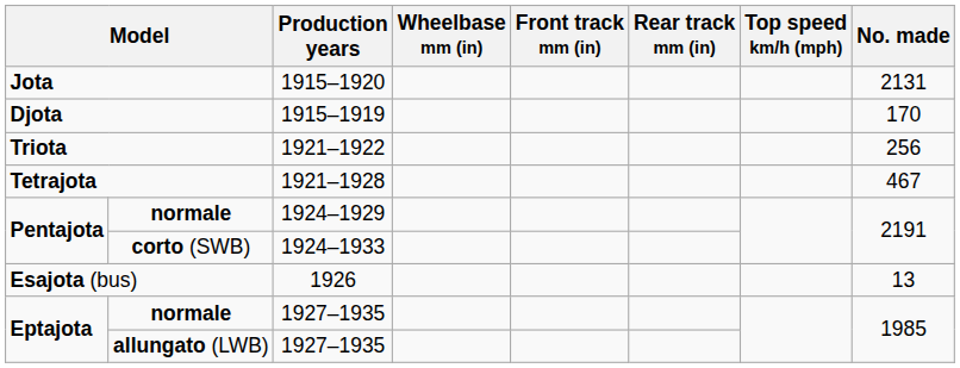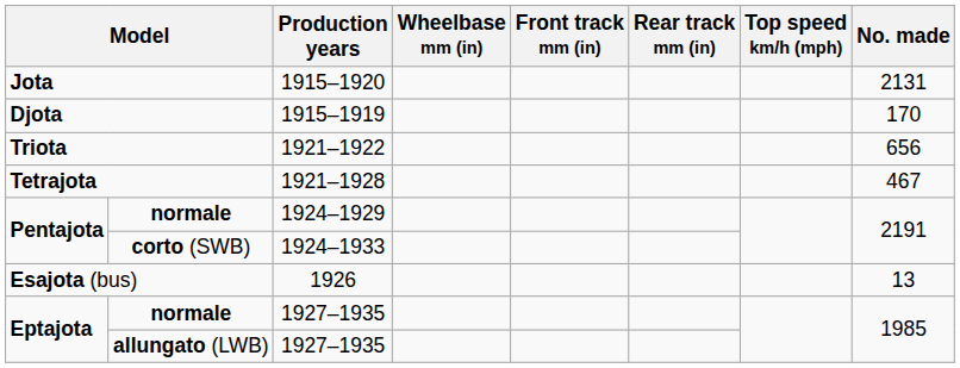 <table class="wikitable" style="text-align:center;">
 <tr style="line-height:1.2em;">
 <th colspan=2>Model</th>
 <th>Production<br>years</th>
 <th>Wheelbase<br><small>mm (in)</small></th>
 <th>Front track<br><small>mm (in)</small></th>
 <th>Rear track<br><small>mm (in)</small></th>
 <th>Top speed<br><small>km/h (mph)</small></th>
 <th>No. made</th>
 </tr>
 <tr>
 <td colspan=2 style="text-align:left;"><strong>Jota</strong></td>
 <td>1915–1920</td>
 <td></td>
 <td></td>
 <td></td>
 <td></td>
 <td>2131</td>
 </tr>
 <tr>
 <td colspan=2 style="text-align:left;"><strong>Djota</strong></td>
 <td>1915–1919</td>
 <td></td>
 <td></td>
 <td></td>
 <td></td>
 <td>170</td>
 </tr>
 <tr>
 <td colspan=2 style="text-align:left;"><strong>Triota</strong></td>
 <td>1921–1922</td>
 <td></td>
 <td></td>
 <td></td>
 <td></td>
-<td>256</td>
+<td>656</td>
 </tr>
 <tr>
 <td colspan=2 style="text-align:left;"><strong>Tetrajota</strong></td>
 <td>1921–1928</td>
 <td></td>
 <td></td>
 <td></td>
 <td></td>
 <td>467</td>
 </tr>
 <tr>
 <td rowspan=2 style="text-align:left;"><strong>Pentajota</strong></td>
 <td><strong>normale</strong></td>
 <td>1924–1929</td>
 <td></td>
 <td></td>
 <td></td>
 <td rowspan=2></td>
 <td rowspan=2>2191</td>
 </tr>
 <tr>
 <td><strong>corto</strong> (SWB)</td>
 <td>1924–1933</td>
 <td></td>
 <td></td>
 <td></td>
 </tr>
 <tr>
 <td colspan=2 style="text-align:left;"><strong>Esajota</strong> (bus)</td>
 <td>1926</td>
 <td></td>
 <td></td>
 <td></td>
 <td></td>
 <td>13</td>
 </tr>
 <tr>
 <td rowspan=2 style="text-align:left;"><strong>Eptajota</strong></td>
 <td><strong>normale</strong></td>
 <td>1927–1935</td>
 <td></td>
 <td></td>
 <td></td>
 <td rowspan=2></td>
 <td rowspan=2>1985</td>
 </tr>
 <tr>
 <td><strong>allungato</strong> (LWB)</td>
 <td>1927–1935</td>
 <td></td>
 <td></td>
 <td></td>
 </tr>
 </table>
